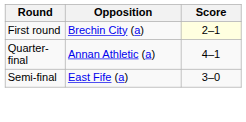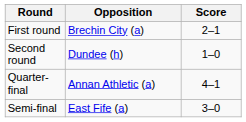 <table class="wikitable" style="text-align:left;margin-left:1em;float:right">
 <tr>
 <th width=80>Round</th>
 <th width=160>Opposition</th>
 <th width=80>Score</th>
 </tr>
 <tr>
 <td>First round</td>
 <td><a href='#'>Brechin City</a> (<a href='#'>a</a>)</td>
-<td align=center style="background: lightyellow;">2–1</td>
+<td align=center>2–1</td>
+</tr>
+<tr>
+<td>Second round</td>
+<td><a href='#'>Dundee</a> (<a href='#'>h</a>)</td>
+<td align=center>1–0</td>
 </tr>
 <tr>
 <td>Quarter-final</td>
 <td><a href='#'>Annan Athletic</a> (<a href='#'>a</a>)</td>
 <td align=center>4–1</td>
 </tr>
 <tr>
 <td>Semi-final</td>
 <td><a href='#'>East Fife</a> (<a href='#'>a</a>)</td>
 <td align=center>3–0</td>
 </tr>
 </table>
